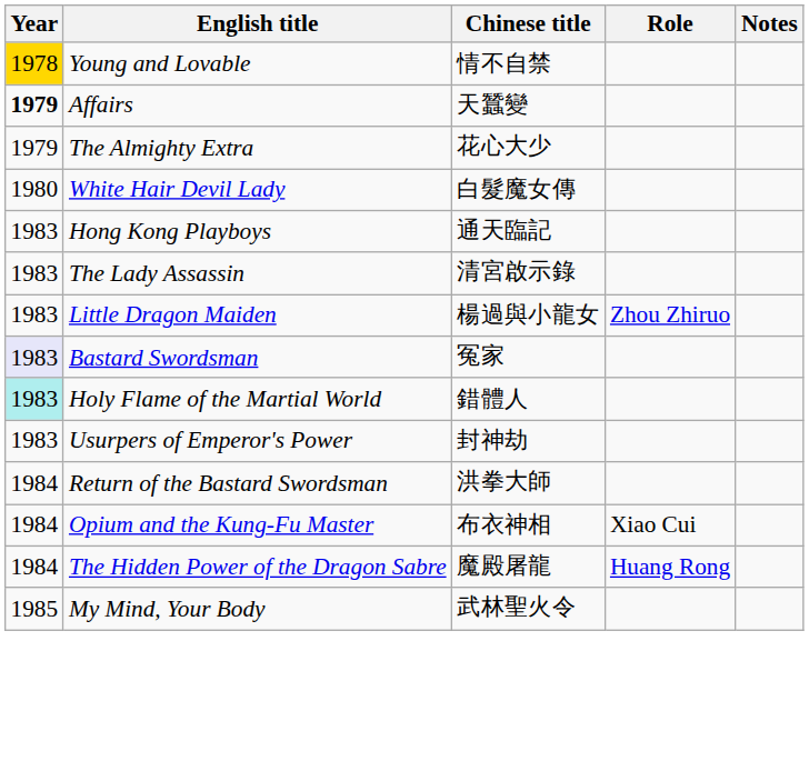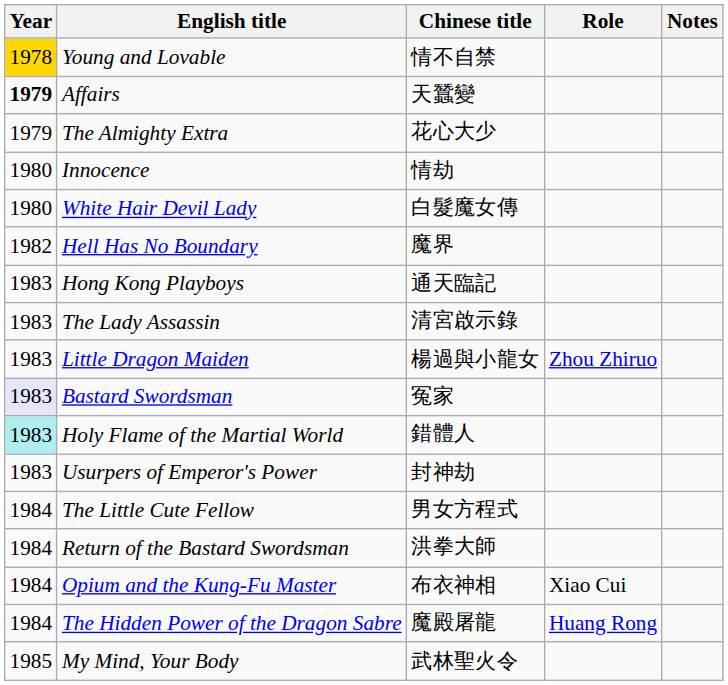 <table class="wikitable sortable">
 <tr>
 <th>Year</th>
 <th>English title</th>
 <th>Chinese title</th>
 <th>Role</th>
 <th>Notes</th>
 </tr>
 <tr>
 <td style="background: gold;">1978</td>
 <td><em>Young and Lovable</em></td>
 <td>情不自禁</td>
 <td></td>
 <td></td>
 </tr>
 <tr>
 <td><strong>1979</strong></td>
 <td><em>Affairs</em></td>
 <td>天蠶變</td>
 <td></td>
 <td></td>
 </tr>
 <tr>
 <td>1979</td>
 <td><em>The Almighty Extra</em></td>
 <td>花心大少</td>
 <td></td>
 <td></td>
 </tr>
 <tr>
 <td>1980</td>
+<td><em>Innocence</em></td>
+<td>情劫</td>
+<td></td>
+<td></td>
+</tr>
+<tr>
+<td>1980</td>
 <td><em><a href='#'>White Hair Devil Lady</a></em></td>
 <td>白髮魔女傳</td>
+<td></td>
+<td></td>
+</tr>
+<tr>
+<td>1982</td>
+<td><em><a href='#'>Hell Has No Boundary</a></em></td>
+<td>魔界</td>
 <td></td>
 <td></td>
 </tr>
 <tr>
 <td>1983</td>
 <td><em>Hong Kong Playboys</em></td>
 <td>通天臨記</td>
 <td></td>
 <td></td>
 </tr>
 <tr>
 <td>1983</td>
 <td><em>The Lady Assassin</em></td>
 <td>清宮啟示錄</td>
 <td></td>
 <td></td>
 </tr>
 <tr>
 <td>1983</td>
 <td><em><a href='#'>Little Dragon Maiden</a></em></td>
 <td>楊過與小龍女</td>
 <td><a href='#'>Zhou Zhiruo</a></td>
 <td></td>
 </tr>
 <tr>
 <td style="background: lavender;">1983</td>
 <td><em><a href='#'>Bastard Swordsman</a></em></td>
 <td>冤家</td>
 <td></td>
 <td></td>
 </tr>
 <tr>
 <td style="background: paleturquoise;">1983</td>
 <td><em>Holy Flame of the Martial World</em></td>
 <td>錯體人</td>
 <td></td>
 <td></td>
 </tr>
 <tr>
 <td>1983</td>
 <td><em>Usurpers of Emperor's Power</em></td>
 <td>封神劫</td>
 <td></td>
 <td></td>
 </tr>
 <tr>
 <td>1984</td>
+<td><em>The Little Cute Fellow</em></td>
+<td>男女方程式</td>
+<td></td>
+<td></td>
+</tr>
+<tr>
+<td>1984</td>
 <td><em>Return of the Bastard Swordsman</em></td>
 <td>洪拳大師</td>
 <td></td>
 <td></td>
 </tr>
 <tr>
 <td>1984</td>
 <td><em><a href='#'>Opium and the Kung-Fu Master</a></em></td>
 <td>布衣神相</td>
 <td>Xiao Cui</td>
 <td></td>
 </tr>
 <tr>
 <td>1984</td>
 <td><em><a href='#'>The Hidden Power of the Dragon Sabre</a></em></td>
 <td>魔殿屠龍</td>
 <td><a href='#'>Huang Rong</a></td>
 <td></td>
 </tr>
 <tr>
 <td>1985</td>
 <td><em>My Mind, Your Body</em></td>
 <td>武林聖火令</td>
 <td></td>
 <td></td>
 </tr>
 </table>
